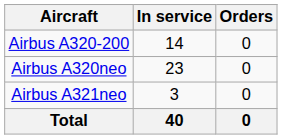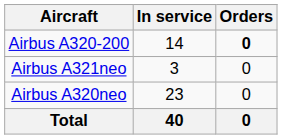 <table class="wikitable" style="text-align:center;margin:auto;">
 <tr>
 <th>Aircraft</th>
 <th>In service</th>
 <th>Orders</th>
 </tr>
 <tr>
 <td><a href='#'>Airbus A320-200</a></td>
 <td>14</td>
+<td><strong>0</strong></td>
+</tr>
+<tr>
+<td><a href='#'>Airbus A321neo</a></td>
+<td>3</td>
 <td>0</td>
 </tr>
 <tr>
 <td><a href='#'>Airbus A320neo</a></td>
 <td>23</td>
 <td>0</td>
 </tr>
 <tr>
-<td><a href='#'>Airbus A321neo</a></td>
-<td>3</td>
-<td>0</td>
-</tr>
-<tr>
 <th>Total</th>
 <th>40</th>
 <th>0</th>
 </tr>
 </table>
